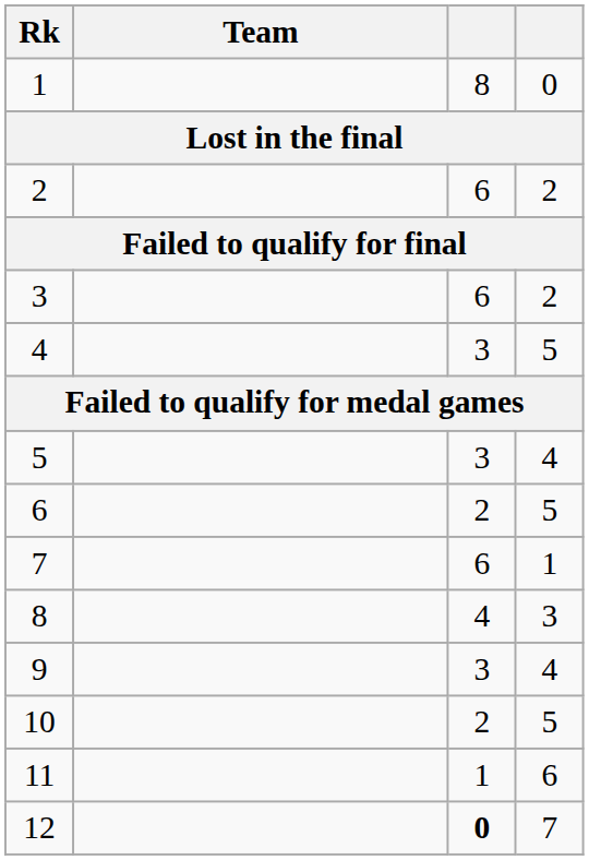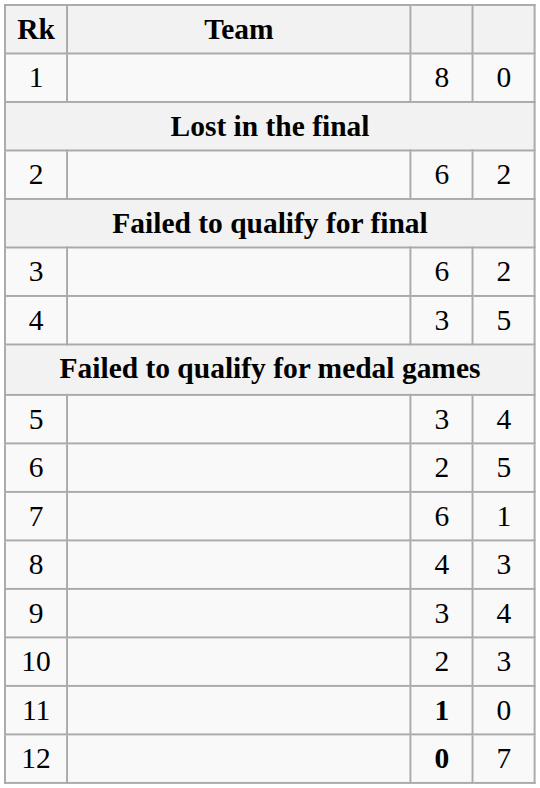 <table class=wikitable style="text-align:center; font-size:95%">
 <tr>
 <th width=25>Rk</th>
 <th width=170>Team</th>
 <th width=25></th>
 <th width=25></th>
 </tr>
 <tr>
 <td>1</td>
 <td align=left></td>
 <td>8</td>
 <td>0</td>
 </tr>
 <tr>
 <th colspan=4>Lost in the final</th>
 </tr>
 <tr>
 <td>2</td>
 <td align=left></td>
 <td>6</td>
 <td>2</td>
 </tr>
 <tr>
 <th colspan=4>Failed to qualify for final</th>
 </tr>
 <tr>
 <td>3</td>
 <td align=left></td>
 <td>6</td>
 <td>2</td>
 </tr>
 <tr>
 <td>4</td>
 <td align=left></td>
 <td>3</td>
 <td>5</td>
 </tr>
 <tr>
 <th colspan=4>Failed to qualify for medal games</th>
 </tr>
 <tr>
 <td>5</td>
 <td align=left></td>
 <td>3</td>
 <td>4</td>
 </tr>
 <tr>
 <td>6</td>
 <td align=left></td>
 <td>2</td>
 <td>5</td>
 </tr>
 <tr>
 <td>7</td>
 <td align=left></td>
 <td>6</td>
 <td>1</td>
 </tr>
 <tr>
 <td>8</td>
 <td align=left></td>
 <td>4</td>
 <td>3</td>
 </tr>
 <tr>
 <td>9</td>
 <td align=left></td>
 <td>3</td>
 <td>4</td>
 </tr>
 <tr>
 <td>10</td>
 <td align=left></td>
 <td>2</td>
-<td>5</td>
+<td>3</td>
 </tr>
 <tr>
 <td>11</td>
 <td align=left></td>
-<td>1</td>
-<td>6</td>
+<td><strong>1</strong></td>
+<td>0</td>
 </tr>
 <tr>
 <td>12</td>
 <td align=left></td>
 <td><strong>0</strong></td>
 <td>7</td>
 </tr>
 </table>
